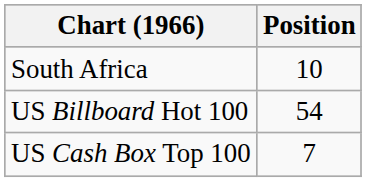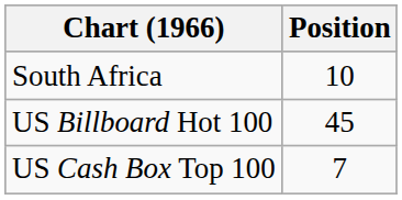 <table class="wikitable sortable">
 <tr>
 <th>Chart (1966)</th>
 <th>Position</th>
 </tr>
 <tr>
 <td>South Africa</td>
 <td align="center">10</td>
 </tr>
 <tr>
 <td>US <em>Billboard</em> Hot 100</td>
-<td style="text-align:center;">54</td>
+<td style="text-align:center;">45</td>
 </tr>
 <tr>
 <td>US <em>Cash Box</em> Top 100</td>
 <td style="text-align:center;">7</td>
 </tr>
 </table>
